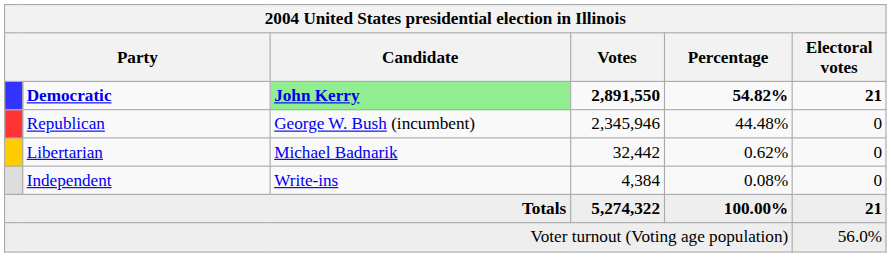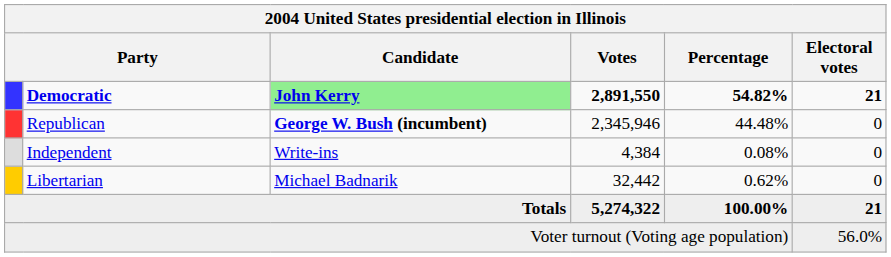 <table class="wikitable" style="font-size: 95%;">
 <tr>
 <th colspan="6">2004 United States presidential election in Illinois</th>
 </tr>
 <tr>
 <th colspan="2" style="width: 15em">Party</th>
 <th style="width: 17em">Candidate</th>
 <th style="width: 5em">Votes</th>
 <th style="width: 7em">Percentage</th>
 <th style="width: 5em">Electoral votes</th>
 </tr>
 <tr>
 <th style="background-color:#3333FF; width: 3px"></th>
 <td style="width: 130px"><strong><a href='#'>Democratic</a></strong></td>
 <td style="background: lightgreen;"><strong><a href='#'>John Kerry</a></strong></td>
 <td align="right"><strong>2,891,550</strong></td>
 <td align="right"><strong>54.82%</strong></td>
 <td align="right"><strong>21</strong></td>
 </tr>
 <tr>
 <th style="background-color:#FF3333; width: 3px"></th>
 <td style="width: 130px"><a href='#'>Republican</a></td>
-<td><a href='#'>George W. Bush</a>  (incumbent)</td>
+<td><strong><a href='#'>George W. Bush</a>  (incumbent)</strong></td>
 <td align="right">2,345,946</td>
 <td align="right">44.48%</td>
+<td align="right">0</td>
+</tr>
+<tr>
+<th style="background-color:#DDDDDD; width: 3px"></th>
+<td style="width: 130px"><a href='#'>Independent</a></td>
+<td><a href='#'>Write-ins</a></td>
+<td align="right">4,384</td>
+<td align="right">0.08%</td>
 <td align="right">0</td>
 </tr>
 <tr>
 <th style="background-color:#FFCC00; width: 3px"></th>
 <td style="width: 130px"><a href='#'>Libertarian</a></td>
 <td><a href='#'>Michael Badnarik</a></td>
 <td align="right">32,442</td>
 <td align="right">0.62%</td>
-<td align="right">0</td>
-</tr>
-<tr>
-<th style="background-color:#DDDDDD; width: 3px"></th>
-<td style="width: 130px"><a href='#'>Independent</a></td>
-<td><a href='#'>Write-ins</a></td>
-<td align="right">4,384</td>
-<td align="right">0.08%</td>
 <td align="right">0</td>
 </tr>
 <tr bgcolor="#EEEEEE">
 <td colspan="3" align="right"><strong>Totals</strong></td>
 <td align="right"><strong>5,274,322</strong></td>
 <td align="right"><strong>100.00%</strong></td>
 <td align="right"><strong>21</strong></td>
 </tr>
 <tr bgcolor="#EEEEEE">
 <td colspan="5" align="right">Voter turnout (Voting age population)</td>
 <td colspan="1" align="right">56.0%</td>
 </tr>
 </table>
